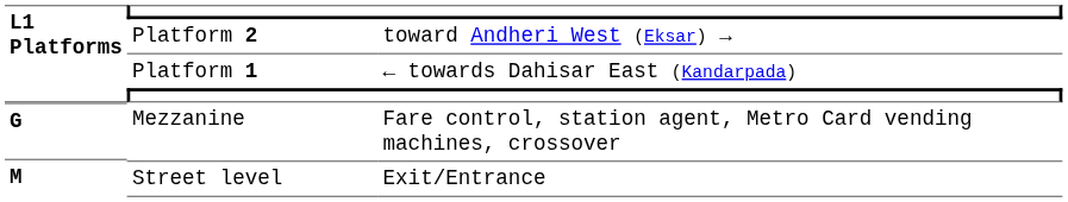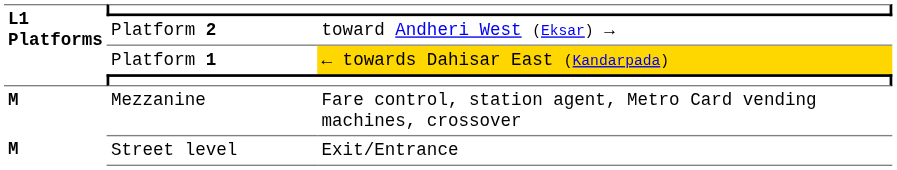 <table border=0 cellspacing=0 cellpadding=3>
 <tr>
 <td style="border-bottom:solid 1px gray;vertical-align:top;border-top:solid 1px gray;" rowspan=4;><strong>L1<br>Platforms</strong></td>
 <td style="border-top:solid 1px gray;border-right:solid 2px black;border-left:solid 2px black;border-bottom:solid 2px black;text-align:center;" colspan=2></td>
 </tr>
 <tr>
 <td style="border-bottom:solid 1px gray;" width=150>Platform <span><strong>2</strong></span></td>
 <td style="border-bottom:solid 1px gray;" width=390>  toward <a href='#'>Andheri West</a> <small>(<a href='#'>Eksar</a>)</small> →</td>
 </tr>
 <tr>
 <td>Platform <span><strong>1</strong></span></td>
-<td>←  towards Dahisar East <small>(<a href='#'>Kandarpada</a>)</small></td>
+<td style="background: gold;">←  towards Dahisar East <small>(<a href='#'>Kandarpada</a>)</small></td>
 </tr>
 <tr>
 <td style="border-top:solid 2px black;border-right:solid 2px black;border-left:solid 2px black;border-bottom:solid 1px gray;text-align:center;" colspan=2></td>
 </tr>
 <tr>
-<td style="border-bottom:solid 1px gray;border-top:solid 1px gray; vertical-align:top" width=50><strong>G</strong></td>
+<td style="vertical-align:top"><strong>M</strong></td>
 <td style="vertical-align:top">Mezzanine</td>
 <td style="vertical-align:top">Fare control, station agent, Metro Card vending machines, crossover</td>
 </tr>
 <tr>
 <td style="vertical-align:top"><strong>M</strong></td>
 <td style="border-top:solid 1px gray;border-bottom:solid 1px gray; vertical-align:top" width=100>Street level</td>
 <td style="border-top:solid 1px gray;border-bottom:solid 1px gray; vertical-align:top" width=420>Exit/Entrance</td>
 </tr>
 </table>
